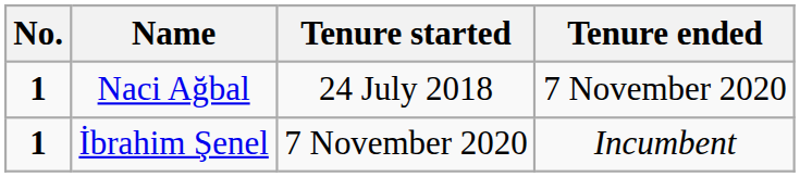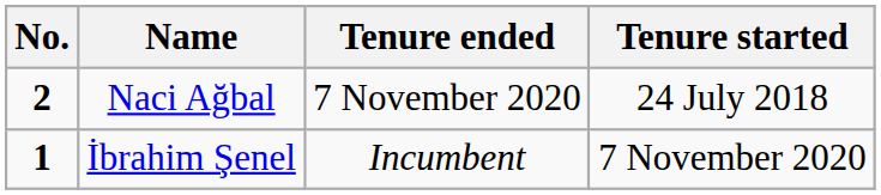 <table class="wikitable" style="text-align:center; font-size:90%;">
 <tr>
 <th>No.</th>
 <th>Name</th>
+<th>Tenure ended</th>
 <th>Tenure started</th>
-<th>Tenure ended</th>
 </tr>
 <tr>
-<td><strong>1</strong></td>
+<td><strong>2</strong></td>
 <td><a href='#'>Naci Ağbal</a></td>
+<td>7 November 2020</td>
 <td>24 July 2018</td>
-<td>7 November 2020</td>
 </tr>
 <tr>
 <td><strong>1</strong></td>
 <td><a href='#'>İbrahim Şenel</a></td>
+<td><em>Incumbent</em></td>
 <td>7 November 2020</td>
-<td><em>Incumbent</em></td>
 </tr>
 </table>
